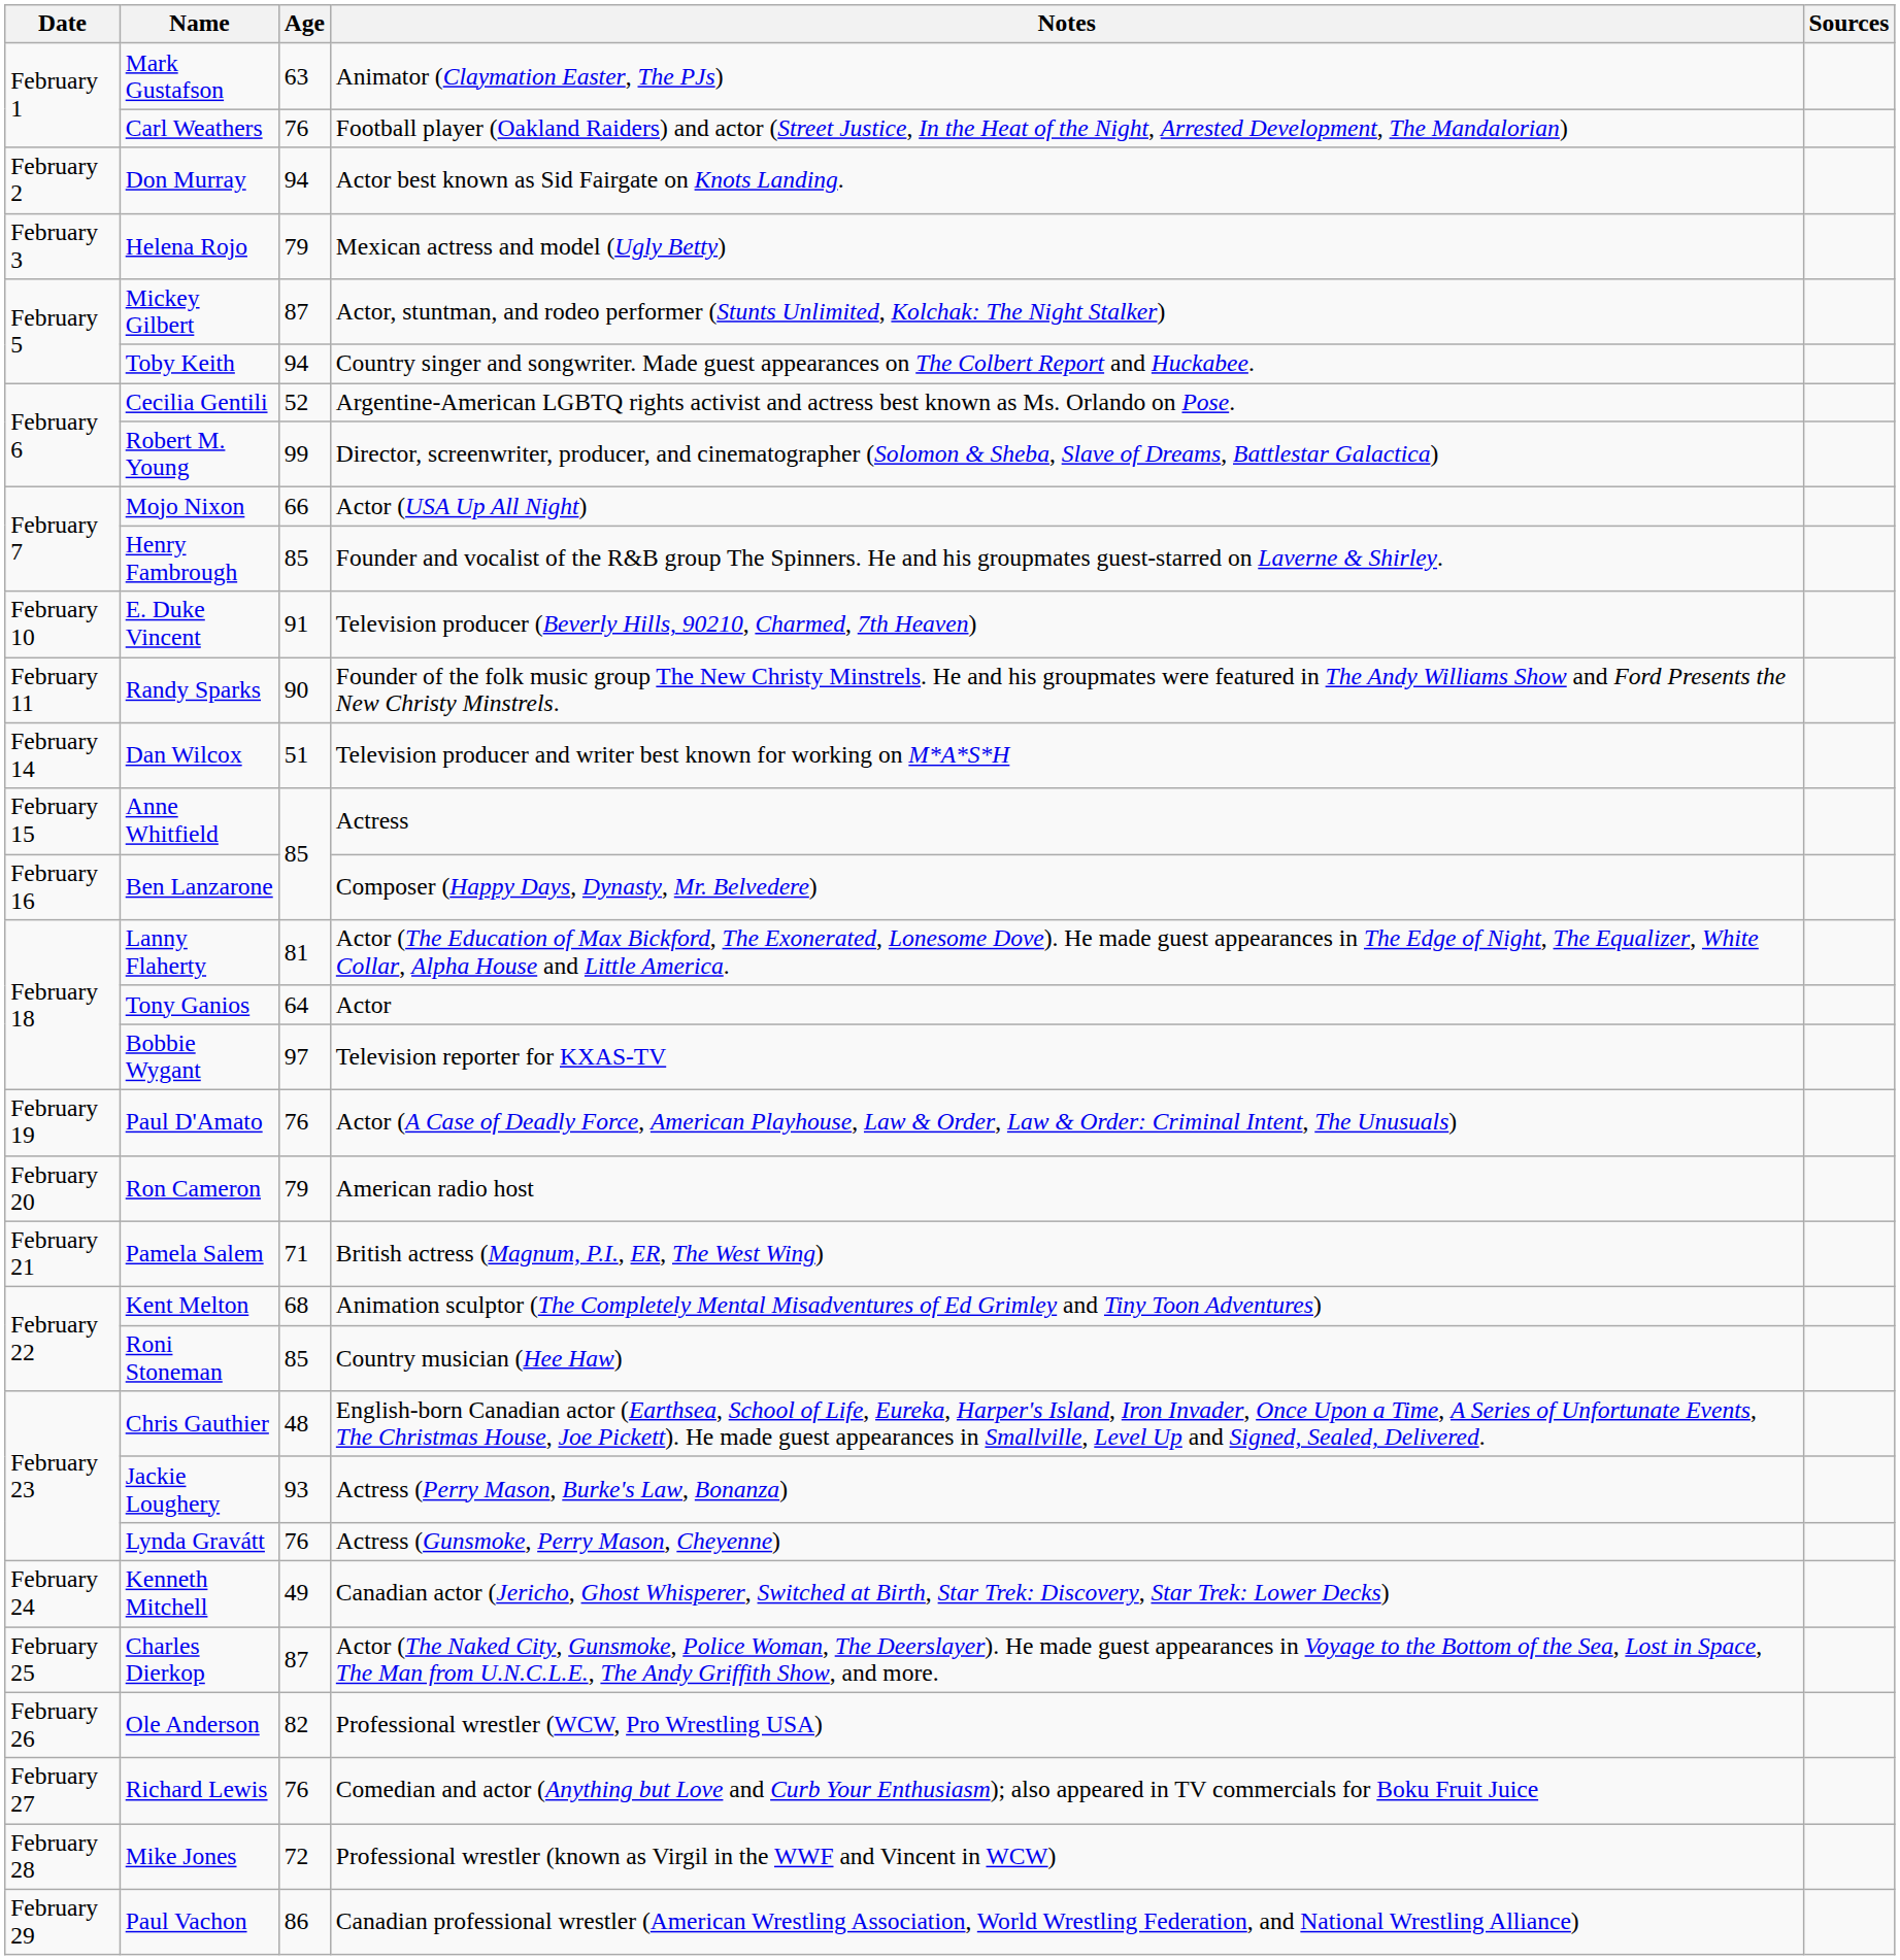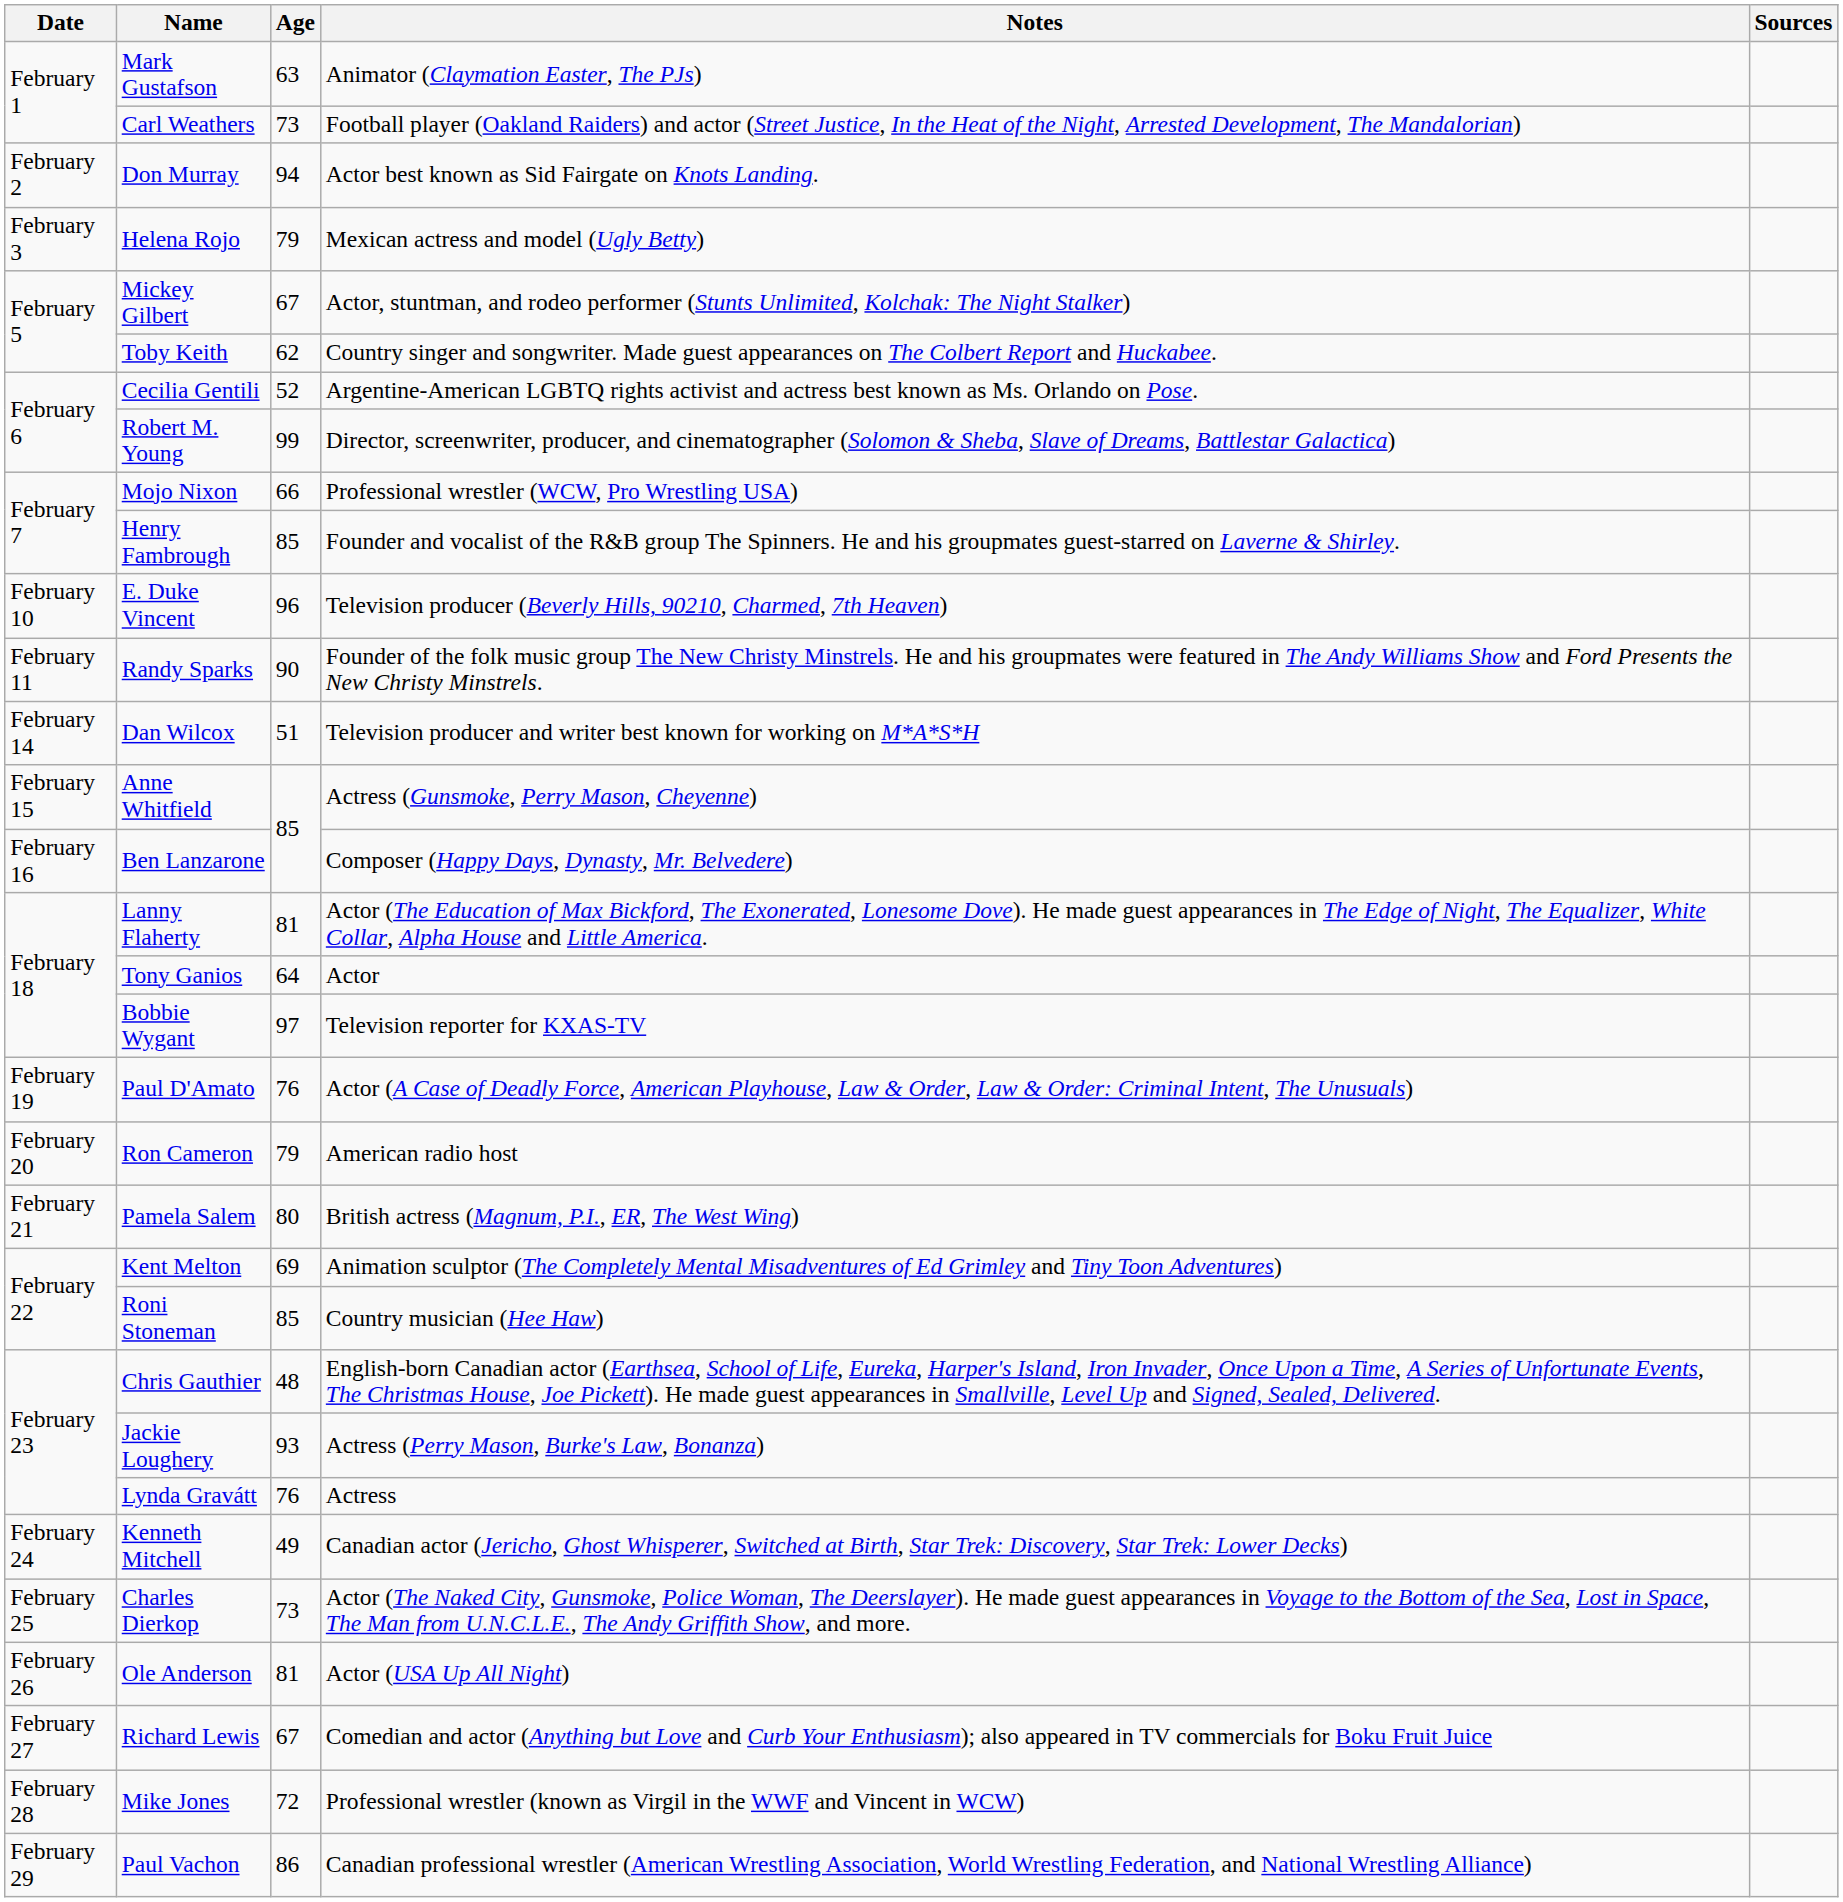 <table class="wikitable sortable">
 <tr>
 <th>Date</th>
 <th>Name</th>
 <th>Age</th>
 <th>Notes</th>
 <th>Sources</th>
 </tr>
 <tr>
 <td rowspan="2">February 1</td>
 <td><a href='#'>Mark Gustafson</a></td>
 <td>63</td>
 <td>Animator (<em><a href='#'>Claymation Easter</a></em>, <em><a href='#'>The PJs</a></em>)</td>
 <td></td>
 </tr>
 <tr>
 <td><a href='#'>Carl Weathers</a></td>
-<td>76</td>
+<td>73</td>
 <td>Football player (<a href='#'>Oakland Raiders</a>) and actor (<em><a href='#'>Street Justice</a></em>, <em><a href='#'>In the Heat of the Night</a></em>, <em><a href='#'>Arrested Development</a></em>, <em><a href='#'>The Mandalorian</a></em>)</td>
 <td></td>
 </tr>
 <tr>
 <td>February 2</td>
 <td><a href='#'>Don Murray</a></td>
 <td>94</td>
 <td>Actor best known as Sid Fairgate on <em><a href='#'>Knots Landing</a></em>.</td>
 <td></td>
 </tr>
 <tr>
 <td>February 3</td>
 <td><a href='#'>Helena Rojo</a></td>
 <td>79</td>
 <td>Mexican actress and model (<em><a href='#'>Ugly Betty</a></em>)</td>
 <td></td>
 </tr>
 <tr>
 <td rowspan=2>February 5</td>
 <td><a href='#'>Mickey Gilbert</a></td>
-<td>87</td>
+<td>67</td>
 <td>Actor, stuntman, and rodeo performer (<em><a href='#'>Stunts Unlimited</a></em>, <em><a href='#'>Kolchak: The Night Stalker</a></em>)</td>
 <td></td>
 </tr>
 <tr>
 <td><a href='#'>Toby Keith</a></td>
-<td>94</td>
+<td>62</td>
 <td>Country singer and songwriter. Made guest appearances on <em><a href='#'>The Colbert Report</a></em> and <em><a href='#'>Huckabee</a></em>.</td>
 <td></td>
 </tr>
 <tr>
 <td rowspan=2>February 6</td>
 <td><a href='#'>Cecilia Gentili</a></td>
 <td>52</td>
 <td>Argentine-American LGBTQ rights activist and actress best known as Ms. Orlando on <em><a href='#'>Pose</a></em>.</td>
 <td></td>
 </tr>
 <tr>
 <td><a href='#'>Robert M. Young</a></td>
 <td>99</td>
 <td>Director, screenwriter, producer, and cinematographer (<em><a href='#'>Solomon & Sheba</a></em>, <em><a href='#'>Slave of Dreams</a></em>, <a href='#'><em>Battlestar Galactica</em></a>)</td>
 <td></td>
 </tr>
 <tr>
 <td rowspan=2>February 7</td>
 <td><a href='#'>Mojo Nixon</a></td>
 <td>66</td>
-<td>Actor (<em><a href='#'>USA Up All Night</a></em>)</td>
+<td>Professional wrestler (<a href='#'>WCW</a>, <a href='#'>Pro Wrestling USA</a>)</td>
 <td></td>
 </tr>
 <tr>
 <td><a href='#'>Henry Fambrough</a></td>
 <td>85</td>
 <td>Founder and vocalist of the R&B group The Spinners. He and his groupmates guest-starred on <em><a href='#'>Laverne & Shirley</a></em>.</td>
 <td></td>
 </tr>
 <tr>
 <td>February 10</td>
 <td><a href='#'>E. Duke Vincent</a></td>
-<td>91</td>
+<td>96</td>
 <td>Television producer (<em><a href='#'>Beverly Hills, 90210</a></em>, <em><a href='#'>Charmed</a></em>, <em><a href='#'>7th Heaven</a></em>)</td>
 <td></td>
 </tr>
 <tr>
 <td>February 11</td>
 <td><a href='#'>Randy Sparks</a></td>
 <td>90</td>
 <td>Founder of the folk music group <a href='#'>The New Christy Minstrels</a>. He and his groupmates were featured in <em><a href='#'>The Andy Williams Show</a></em> and <em>Ford Presents the New Christy Minstrels</em>.</td>
 <td></td>
 </tr>
 <tr>
 <td>February 14</td>
 <td><a href='#'>Dan Wilcox</a></td>
 <td>51</td>
 <td>Television producer and writer best known for working on <em><a href='#'>M*A*S*H</a></em></td>
 <td></td>
 </tr>
 <tr>
 <td>February 15</td>
 <td><a href='#'>Anne Whitfield</a></td>
 <td rowspan="2">85</td>
-<td>Actress</td>
+<td>Actress (<em><a href='#'>Gunsmoke</a></em>, <em><a href='#'>Perry Mason</a></em>, <em><a href='#'>Cheyenne</a></em>)</td>
 <td></td>
 </tr>
 <tr>
 <td>February 16</td>
 <td><a href='#'>Ben Lanzarone</a></td>
 <td>Composer (<em><a href='#'>Happy Days</a></em>, <em><a href='#'>Dynasty</a></em>, <em><a href='#'>Mr. Belvedere</a></em>)</td>
 <td></td>
 </tr>
 <tr>
 <td rowspan="3">February 18</td>
 <td><a href='#'>Lanny Flaherty</a></td>
 <td>81</td>
 <td>Actor (<em><a href='#'>The Education of Max Bickford</a></em>, <em><a href='#'>The Exonerated</a></em>, <em><a href='#'>Lonesome Dove</a></em>). He made guest appearances in <em><a href='#'>The Edge of Night</a></em>, <em><a href='#'>The Equalizer</a></em>, <em><a href='#'>White Collar</a></em>, <em><a href='#'>Alpha House</a></em> and <em><a href='#'>Little America</a></em>.</td>
 <td></td>
 </tr>
 <tr>
 <td><a href='#'>Tony Ganios</a></td>
 <td>64</td>
 <td>Actor</td>
 </tr>
 <tr>
 <td><a href='#'>Bobbie Wygant</a></td>
 <td>97</td>
 <td>Television reporter for <a href='#'>KXAS-TV</a></td>
 <td></td>
 </tr>
 <tr>
 <td>February 19</td>
 <td><a href='#'>Paul D'Amato</a></td>
 <td>76</td>
 <td>Actor (<em><a href='#'>A Case of Deadly Force</a></em>, <em><a href='#'>American Playhouse</a></em>, <em><a href='#'>Law & Order</a></em>, <em><a href='#'>Law & Order: Criminal Intent</a></em>, <em><a href='#'>The Unusuals</a></em>)</td>
 <td></td>
 </tr>
 <tr>
 <td>February 20</td>
 <td><a href='#'>Ron Cameron</a></td>
 <td>79</td>
 <td>American radio host</td>
 <td></td>
 </tr>
 <tr>
 <td>February 21</td>
 <td><a href='#'>Pamela Salem</a></td>
-<td>71</td>
+<td>80</td>
 <td>British actress (<em><a href='#'>Magnum, P.I.</a></em>, <em><a href='#'>ER</a></em>, <em><a href='#'>The West Wing</a></em>)</td>
 <td></td>
 </tr>
 <tr>
 <td rowspan="2">February 22</td>
 <td><a href='#'>Kent Melton</a></td>
-<td>68</td>
+<td>69</td>
 <td>Animation sculptor (<em><a href='#'>The Completely Mental Misadventures of Ed Grimley</a></em> and <em><a href='#'>Tiny Toon Adventures</a></em>)</td>
 <td></td>
 </tr>
 <tr>
 <td><a href='#'>Roni Stoneman</a></td>
 <td>85</td>
 <td>Country musician (<em><a href='#'>Hee Haw</a></em>)</td>
 <td></td>
 </tr>
 <tr>
 <td rowspan="3">February 23</td>
 <td><a href='#'>Chris Gauthier</a></td>
 <td>48</td>
 <td>English-born Canadian actor (<em><a href='#'>Earthsea</a></em>, <em><a href='#'>School of Life</a></em>, <em><a href='#'>Eureka</a></em>, <em><a href='#'>Harper's Island</a></em>, <em><a href='#'>Iron Invader</a></em>, <em><a href='#'>Once Upon a Time</a></em>, <em><a href='#'>A Series of Unfortunate Events</a></em>, <em><a href='#'>The Christmas House</a></em>, <em><a href='#'>Joe Pickett</a></em>). He made guest appearances in <em><a href='#'>Smallville</a></em>, <em><a href='#'>Level Up</a></em> and <em><a href='#'>Signed, Sealed, Delivered</a></em>.</td>
 <td></td>
 </tr>
 <tr>
 <td><a href='#'>Jackie Loughery</a></td>
 <td>93</td>
 <td>Actress (<em><a href='#'>Perry Mason</a></em>, <em><a href='#'>Burke's Law</a></em>, <em><a href='#'>Bonanza</a></em>)</td>
 <td></td>
 </tr>
 <tr>
 <td><a href='#'>Lynda Gravátt</a></td>
 <td>76</td>
-<td>Actress (<em><a href='#'>Gunsmoke</a></em>, <em><a href='#'>Perry Mason</a></em>, <em><a href='#'>Cheyenne</a></em>)</td>
+<td>Actress</td>
 </tr>
 <tr>
 <td>February 24</td>
 <td><a href='#'>Kenneth Mitchell</a></td>
 <td>49</td>
 <td>Canadian actor (<em><a href='#'>Jericho</a></em>, <em><a href='#'>Ghost Whisperer</a></em>, <em><a href='#'>Switched at Birth</a></em>, <em><a href='#'>Star Trek: Discovery</a></em>, <em><a href='#'>Star Trek: Lower Decks</a></em>)</td>
 <td></td>
 </tr>
 <tr>
 <td>February 25</td>
 <td><a href='#'>Charles Dierkop</a></td>
-<td>87</td>
+<td>73</td>
 <td>Actor (<em><a href='#'>The Naked City</a></em>, <em><a href='#'>Gunsmoke</a></em>, <em><a href='#'>Police Woman</a></em>, <em><a href='#'>The Deerslayer</a></em>). He made guest appearances in <em><a href='#'>Voyage to the Bottom of the Sea</a></em>, <em><a href='#'>Lost in Space</a></em>, <em><a href='#'>The Man from U.N.C.L.E.</a></em>, <em><a href='#'>The Andy Griffith Show</a></em>, and more.</td>
 <td></td>
 </tr>
 <tr>
 <td>February 26</td>
 <td><a href='#'>Ole Anderson</a></td>
-<td>82</td>
-<td>Professional wrestler (<a href='#'>WCW</a>, <a href='#'>Pro Wrestling USA</a>)</td>
+<td>81</td>
+<td>Actor (<em><a href='#'>USA Up All Night</a></em>)</td>
 <td></td>
 </tr>
 <tr>
 <td>February 27</td>
 <td><a href='#'>Richard Lewis</a></td>
-<td>76</td>
+<td>67</td>
 <td>Comedian and actor (<em><a href='#'>Anything but Love</a></em> and <em><a href='#'>Curb Your Enthusiasm</a></em>); also appeared in TV commercials for <a href='#'>Boku Fruit Juice</a></td>
 <td></td>
 </tr>
 <tr>
 <td>February 28</td>
 <td><a href='#'>Mike Jones</a></td>
 <td>72</td>
 <td>Professional wrestler (known as Virgil in the <a href='#'>WWF</a> and Vincent in <a href='#'>WCW</a>)</td>
 <td></td>
 </tr>
 <tr>
 <td>February 29</td>
 <td><a href='#'>Paul Vachon</a></td>
 <td>86</td>
 <td>Canadian professional wrestler (<a href='#'>American Wrestling Association</a>, <a href='#'>World Wrestling Federation</a>, and <a href='#'>National Wrestling Alliance</a>)</td>
 <td></td>
 </tr>
 </table>
